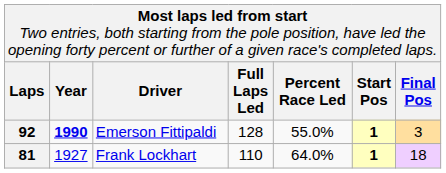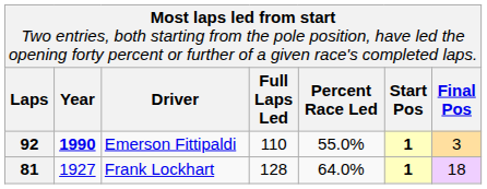 <table class="wikitable">
 <tr>
 <td style="background:#F2F2F2;" align="center" colspan="7"><strong>Most laps led from start</strong><br><em>Two entries, both starting from the pole position, have led the<br>opening forty percent or further of a given race's completed laps.</em></td>
 </tr>
 <tr>
 <td style="background:#F2F2F2;" align="center"><strong>Laps</strong></td>
 <td style="background:#F2F2F2;" align="center"><strong>Year</strong></td>
 <td style="background:#F2F2F2;" align="center"><strong>Driver</strong></td>
 <td style="background:#F2F2F2;" align="center"><strong>Full<br>Laps<br>Led</strong></td>
 <td style="background:#F2F2F2;" align="center"><strong>Percent<br>Race Led</strong></td>
 <td style="background:#F2F2F2;" align="center"><strong>Start<br>Pos</strong></td>
 <td style="background:#F2F2F2;" align="center"><strong><a href='#'>Final<br>Pos</a></strong></td>
 </tr>
 <tr>
 <td style="background:#F2F2F2;" align="center"><strong>92</strong></td>
 <td align="center"><strong><a href='#'>1990</a></strong></td>
 <td> <a href='#'>Emerson Fittipaldi</a></td>
-<td align="center">128</td>
+<td align="center">110</td>
 <td align="center">55.0%</td>
 <td style="background:#FFFFBF;" align="center"><strong>1</strong></td>
 <td style="background:#FFDF9F;" align="center">3</td>
 </tr>
 <tr>
 <td style="background:#F2F2F2;" align="center"><strong>81</strong></td>
 <td align=center><a href='#'>1927</a></td>
 <td> <a href='#'>Frank Lockhart</a></td>
-<td align="center">110</td>
+<td align="center">128</td>
 <td align="center">64.0%</td>
 <td style="background:#FFFFBF;" align="center"><strong>1</strong></td>
 <td style="background:#EFCFFF;" align="center">18</td>
 </tr>
 </table>
